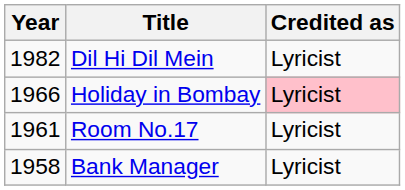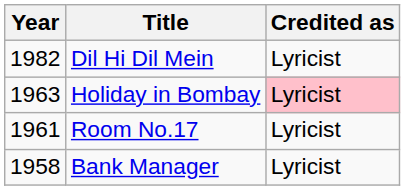 <table class="wikitable sortable">
 <tr>
 <th>Year</th>
 <th>Title</th>
 <th>Credited as</th>
 </tr>
 <tr>
 <td>1982</td>
 <td><a href='#'>Dil Hi Dil Mein</a></td>
 <td>Lyricist</td>
 </tr>
 <tr>
-<td>1966</td>
+<td>1963</td>
 <td><a href='#'>Holiday in Bombay</a></td>
 <td style="background: pink;">Lyricist</td>
 </tr>
 <tr>
 <td>1961</td>
 <td><a href='#'>Room No.17</a></td>
 <td>Lyricist</td>
 </tr>
 <tr>
 <td>1958</td>
 <td><a href='#'>Bank Manager</a></td>
 <td>Lyricist</td>
 </tr>
 </table>
